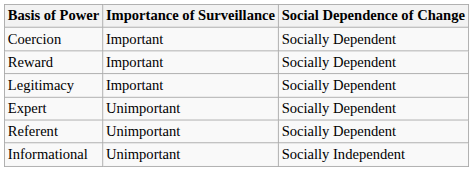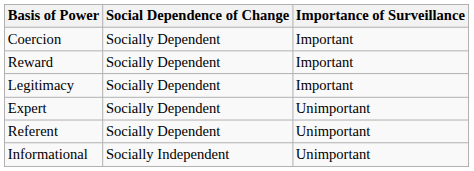 <table class="wikitable">
 <tr>
 <th>Basis of Power</th>
+<th>Social Dependence of Change</th>
 <th>Importance of Surveillance</th>
-<th>Social Dependence of Change</th>
 </tr>
 <tr>
 <td>Coercion</td>
+<td>Socially Dependent</td>
 <td>Important</td>
-<td>Socially Dependent</td>
 </tr>
 <tr>
 <td>Reward</td>
+<td>Socially Dependent</td>
 <td>Important</td>
-<td>Socially Dependent</td>
 </tr>
 <tr>
 <td>Legitimacy</td>
+<td>Socially Dependent</td>
 <td>Important</td>
-<td>Socially Dependent</td>
 </tr>
 <tr>
 <td>Expert</td>
+<td>Socially Dependent</td>
 <td>Unimportant</td>
-<td>Socially Dependent</td>
 </tr>
 <tr>
 <td>Referent</td>
+<td>Socially Dependent</td>
 <td>Unimportant</td>
-<td>Socially Dependent</td>
 </tr>
 <tr>
 <td>Informational</td>
+<td>Socially Independent</td>
 <td>Unimportant</td>
-<td>Socially Independent</td>
 </tr>
 </table>
